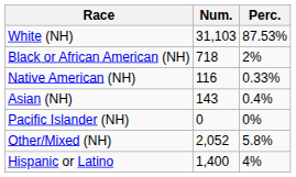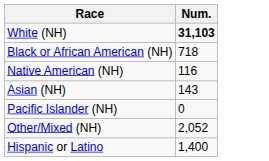 <table class="wikitable">
 <tr>
 <th>Race</th>
 <th>Num.</th>
-<th>Perc.</th>
 </tr>
 <tr>
 <td><a href='#'>White</a> (NH)</td>
-<td>31,103</td>
-<td>87.53%</td>
+<td><strong>31,103</strong></td>
 </tr>
 <tr>
 <td><a href='#'>Black or African American</a> (NH)</td>
 <td>718</td>
-<td>2%</td>
 </tr>
 <tr>
 <td><a href='#'>Native American</a> (NH)</td>
 <td>116</td>
-<td>0.33%</td>
 </tr>
 <tr>
 <td><a href='#'>Asian</a> (NH)</td>
 <td>143</td>
-<td>0.4%</td>
 </tr>
 <tr>
 <td><a href='#'>Pacific Islander</a> (NH)</td>
 <td>0</td>
-<td>0%</td>
 </tr>
 <tr>
 <td><a href='#'>Other/Mixed</a> (NH)</td>
 <td>2,052</td>
-<td>5.8%</td>
 </tr>
 <tr>
 <td><a href='#'>Hispanic</a> or <a href='#'>Latino</a></td>
 <td>1,400</td>
-<td>4%</td>
 </tr>
 </table>
